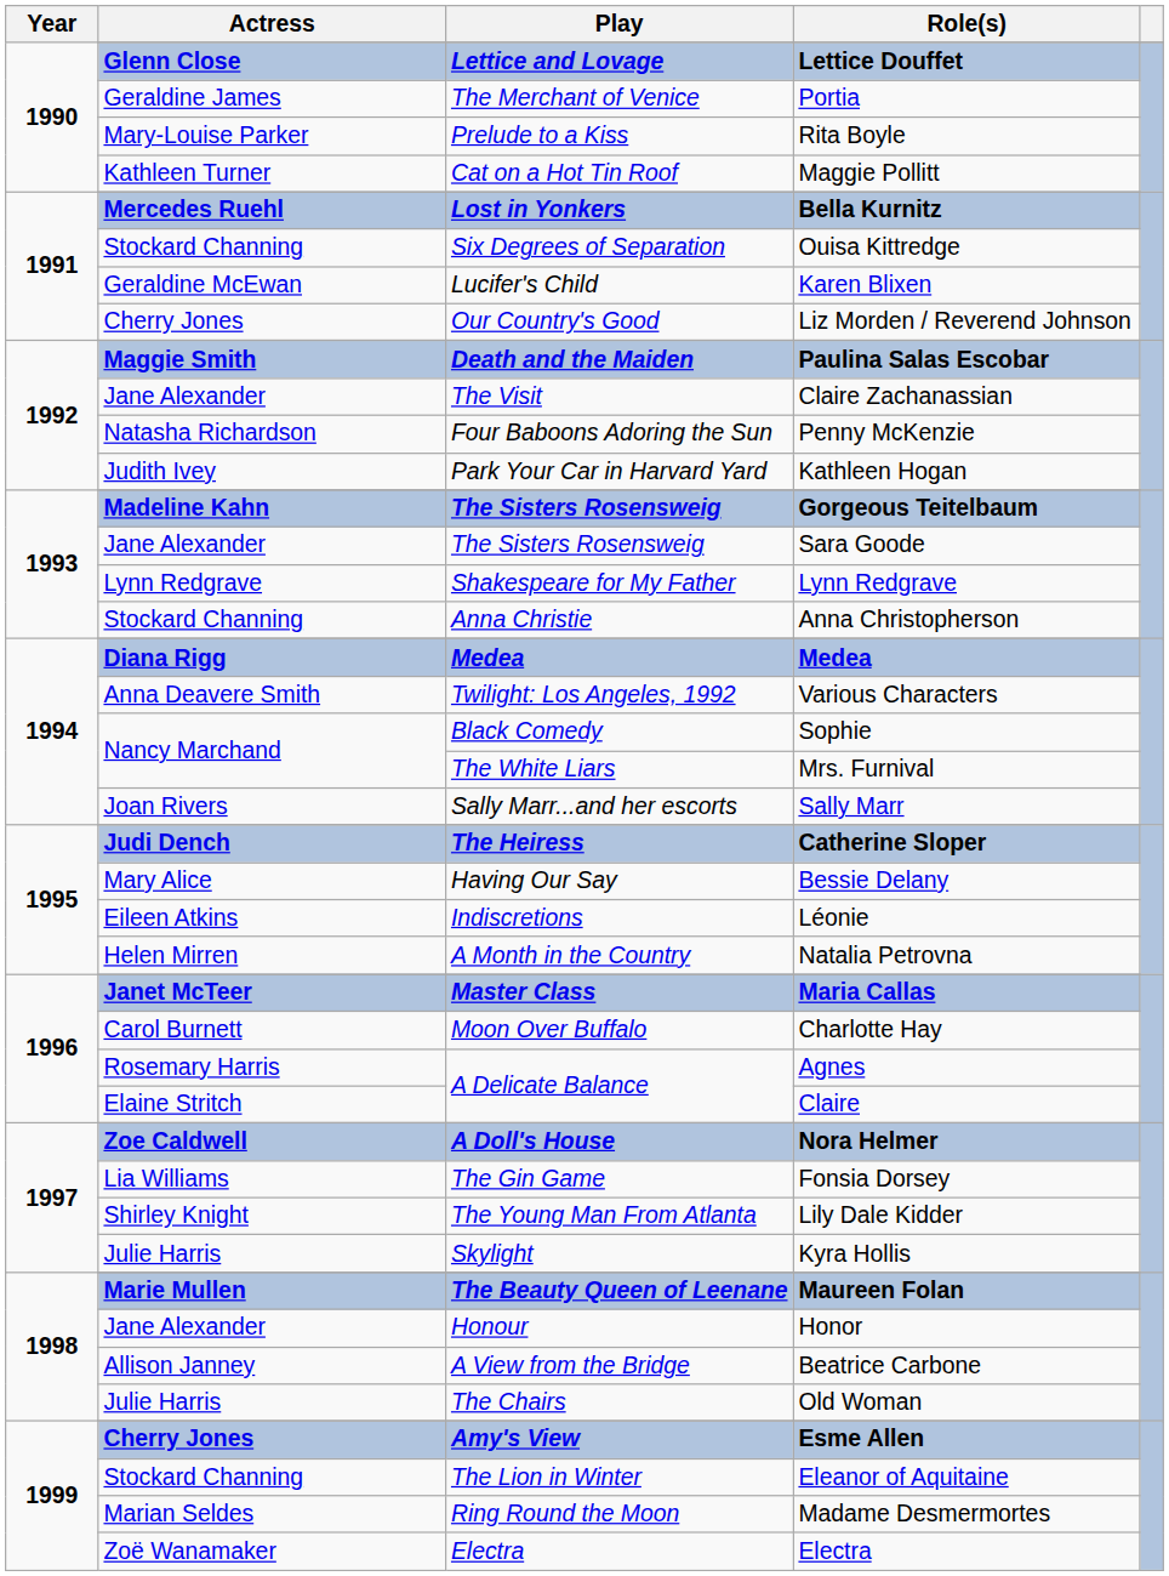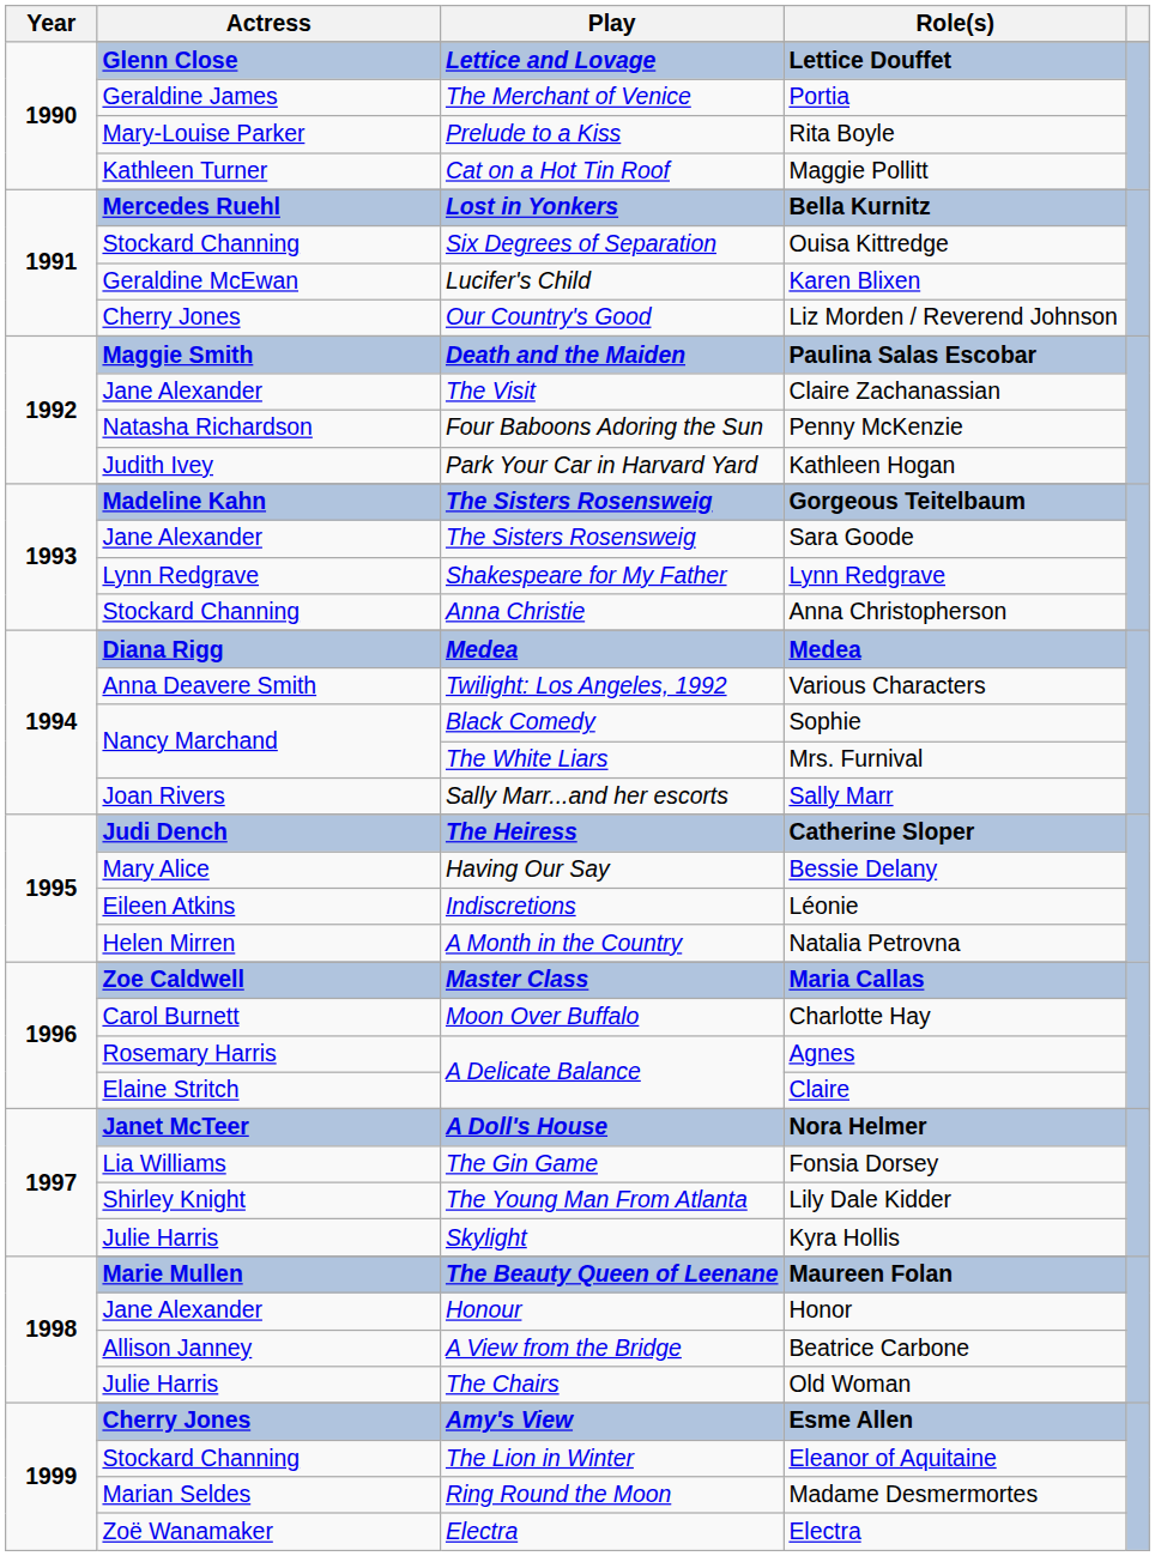 <table class="wikitable sortable">
 <tr>
 <th scope="col" style="width:8%;">Year</th>
 <th scope="col" style="width:30%;">Actress</th>
 <th scope="col" style="width:30%;">Play</th>
 <th scope="col" style="width:30%;">Role(s)</th>
 <th scope="col" style="width:2%;" class="unsortable"></th>
 </tr>
 <tr>
 <td rowspan="5" align="center"><strong>1990</strong> <br> </td>
 </tr>
 <tr style="background:#B0C4DE">
 <td><strong><a href='#'>Glenn Close</a></strong></td>
 <td><strong><em><a href='#'>Lettice and Lovage</a></em></strong></td>
 <td><strong>Lettice Douffet</strong></td>
 <td rowspan="5" align="center"></td>
 </tr>
 <tr>
 <td><a href='#'>Geraldine James</a></td>
 <td><em><a href='#'>The Merchant of Venice</a></em></td>
 <td><a href='#'>Portia</a></td>
 </tr>
 <tr>
 <td><a href='#'>Mary-Louise Parker</a></td>
 <td><em><a href='#'>Prelude to a Kiss</a></em></td>
 <td>Rita Boyle</td>
 </tr>
 <tr>
 <td><a href='#'>Kathleen Turner</a></td>
 <td><em><a href='#'>Cat on a Hot Tin Roof</a></em></td>
 <td>Maggie Pollitt</td>
 </tr>
 <tr>
 <td rowspan="5" align="center"><strong>1991</strong> <br> </td>
 </tr>
 <tr style="background:#B0C4DE">
 <td><strong><a href='#'>Mercedes Ruehl</a></strong></td>
 <td><strong><em><a href='#'>Lost in Yonkers</a></em></strong></td>
 <td><strong>Bella Kurnitz</strong></td>
 <td rowspan="5" align="center"></td>
 </tr>
 <tr>
 <td><a href='#'>Stockard Channing</a></td>
 <td><em><a href='#'>Six Degrees of Separation</a></em></td>
 <td>Ouisa Kittredge</td>
 </tr>
 <tr>
 <td><a href='#'>Geraldine McEwan</a></td>
 <td><em>Lucifer's Child</em></td>
 <td><a href='#'>Karen Blixen</a></td>
 </tr>
 <tr>
 <td><a href='#'>Cherry Jones</a></td>
 <td><em><a href='#'>Our Country's Good</a></em></td>
 <td>Liz Morden / Reverend Johnson</td>
 </tr>
 <tr>
 <td rowspan="5" align="center"><strong>1992</strong> <br> </td>
 </tr>
 <tr style="background:#B0C4DE">
 <td><strong><a href='#'>Maggie Smith</a></strong></td>
 <td><strong><em><a href='#'>Death and the Maiden</a></em></strong></td>
 <td><strong>Paulina Salas Escobar</strong></td>
 <td rowspan="5" align="center"></td>
 </tr>
 <tr>
 <td><a href='#'>Jane Alexander</a></td>
 <td><em><a href='#'>The Visit</a></em></td>
 <td>Claire Zachanassian</td>
 </tr>
 <tr>
 <td><a href='#'>Natasha Richardson</a></td>
 <td><em>Four Baboons Adoring the Sun</em></td>
 <td>Penny McKenzie</td>
 </tr>
 <tr>
 <td><a href='#'>Judith Ivey</a></td>
 <td><em>Park Your Car in Harvard Yard</em></td>
 <td>Kathleen Hogan</td>
 </tr>
 <tr>
 <td rowspan="5" align="center"><strong>1993</strong> <br> </td>
 </tr>
 <tr style="background:#B0C4DE">
 <td><strong><a href='#'>Madeline Kahn</a></strong></td>
 <td><strong><em><a href='#'>The Sisters Rosensweig</a></em></strong></td>
 <td><strong>Gorgeous Teitelbaum</strong></td>
 <td rowspan="5" align="center"></td>
 </tr>
 <tr>
 <td><a href='#'>Jane Alexander</a></td>
 <td><em><a href='#'>The Sisters Rosensweig</a></em></td>
 <td>Sara Goode</td>
 </tr>
 <tr>
 <td><a href='#'>Lynn Redgrave</a></td>
 <td><em><a href='#'>Shakespeare for My Father</a></em></td>
 <td><a href='#'>Lynn Redgrave</a></td>
 </tr>
 <tr>
 <td><a href='#'>Stockard Channing</a></td>
 <td><em><a href='#'>Anna Christie</a></em></td>
 <td>Anna Christopherson</td>
 </tr>
 <tr>
 <td rowspan="6" align="center"><strong>1994</strong> <br> </td>
 </tr>
 <tr style="background:#B0C4DE">
 <td><strong><a href='#'>Diana Rigg</a></strong></td>
 <td><strong><em><a href='#'>Medea</a></em></strong></td>
 <td><strong><a href='#'>Medea</a></strong></td>
 <td rowspan="6" align="center"></td>
 </tr>
 <tr>
 <td><a href='#'>Anna Deavere Smith</a></td>
 <td><em><a href='#'>Twilight: Los Angeles, 1992</a></em></td>
 <td>Various Characters</td>
 </tr>
 <tr>
 <td rowspan="2"><a href='#'>Nancy Marchand</a></td>
 <td><em><a href='#'>Black Comedy</a></em></td>
 <td>Sophie</td>
 </tr>
 <tr>
 <td><em><a href='#'>The White Liars</a></em></td>
 <td>Mrs. Furnival</td>
 </tr>
 <tr>
 <td><a href='#'>Joan Rivers</a></td>
 <td><em>Sally Marr...and her escorts</em></td>
 <td><a href='#'>Sally Marr</a></td>
 </tr>
 <tr>
 <td rowspan="5" align="center"><strong>1995</strong> <br> </td>
 </tr>
 <tr style="background:#B0C4DE">
 <td><strong><a href='#'>Judi Dench</a></strong></td>
 <td><strong><em><a href='#'>The Heiress</a></em></strong></td>
 <td><strong>Catherine Sloper</strong></td>
 <td rowspan="5" align="center"></td>
 </tr>
 <tr>
 <td><a href='#'>Mary Alice</a></td>
 <td><em>Having Our Say</em></td>
 <td><a href='#'>Bessie Delany</a></td>
 </tr>
 <tr>
 <td><a href='#'>Eileen Atkins</a></td>
 <td><em><a href='#'>Indiscretions</a></em></td>
 <td>Léonie</td>
 </tr>
 <tr>
 <td><a href='#'>Helen Mirren</a></td>
 <td><em><a href='#'>A Month in the Country</a></em></td>
 <td>Natalia Petrovna</td>
 </tr>
 <tr>
 <td rowspan="5" align="center"><strong>1996</strong> <br> </td>
 </tr>
 <tr style="background:#B0C4DE">
-<td><strong><a href='#'>Janet McTeer</a></strong></td>
+<td><strong><a href='#'>Zoe Caldwell</a></strong></td>
 <td><strong><em><a href='#'>Master Class</a></em></strong></td>
 <td><strong><a href='#'>Maria Callas</a></strong></td>
 <td rowspan="5" align="center"></td>
 </tr>
 <tr>
 <td><a href='#'>Carol Burnett</a></td>
 <td><em><a href='#'>Moon Over Buffalo</a></em></td>
 <td>Charlotte Hay</td>
 </tr>
 <tr>
 <td><a href='#'>Rosemary Harris</a></td>
 <td rowspan="2"><em><a href='#'>A Delicate Balance</a></em></td>
 <td><a href='#'>Agnes</a></td>
 </tr>
 <tr>
 <td><a href='#'>Elaine Stritch</a></td>
 <td><a href='#'>Claire</a></td>
 </tr>
 <tr>
 <td rowspan="5" align="center"><strong>1997</strong> <br> </td>
 </tr>
 <tr style="background:#B0C4DE">
-<td><strong><a href='#'>Zoe Caldwell</a></strong></td>
+<td><strong><a href='#'>Janet McTeer</a></strong></td>
 <td><strong><em><a href='#'>A Doll's House</a></em></strong></td>
 <td><strong>Nora Helmer</strong></td>
 <td rowspan="5" align="center"></td>
 </tr>
 <tr>
 <td><a href='#'>Lia Williams</a></td>
 <td><em><a href='#'>The Gin Game</a></em></td>
 <td>Fonsia Dorsey</td>
 </tr>
 <tr>
 <td><a href='#'>Shirley Knight</a></td>
 <td><em><a href='#'>The Young Man From Atlanta</a></em></td>
 <td>Lily Dale Kidder</td>
 </tr>
 <tr>
 <td><a href='#'>Julie Harris</a></td>
 <td><em><a href='#'>Skylight</a></em></td>
 <td>Kyra Hollis</td>
 </tr>
 <tr>
 <td rowspan="5" align="center"><strong>1998</strong> <br> </td>
 </tr>
 <tr style="background:#B0C4DE">
 <td><strong><a href='#'>Marie Mullen</a></strong></td>
 <td><strong><em><a href='#'>The Beauty Queen of Leenane</a></em></strong></td>
 <td><strong>Maureen Folan</strong></td>
 <td rowspan="5" align="center"></td>
 </tr>
 <tr>
 <td><a href='#'>Jane Alexander</a></td>
 <td><em><a href='#'>Honour</a></em></td>
 <td>Honor</td>
 </tr>
 <tr>
 <td><a href='#'>Allison Janney</a></td>
 <td><em><a href='#'>A View from the Bridge</a></em></td>
 <td>Beatrice Carbone</td>
 </tr>
 <tr>
 <td><a href='#'>Julie Harris</a></td>
 <td><em><a href='#'>The Chairs</a></em></td>
 <td>Old Woman</td>
 </tr>
 <tr>
 <td rowspan="5" align="center"><strong>1999</strong> <br> </td>
 </tr>
 <tr style="background:#B0C4DE">
 <td><strong><a href='#'>Cherry Jones</a></strong></td>
 <td><strong><em><a href='#'>Amy's View</a></em></strong></td>
 <td><strong>Esme Allen</strong></td>
 <td rowspan="5" align="center"></td>
 </tr>
 <tr>
 <td><a href='#'>Stockard Channing</a></td>
 <td><em><a href='#'>The Lion in Winter</a></em></td>
 <td><a href='#'>Eleanor of Aquitaine</a></td>
 </tr>
 <tr>
 <td><a href='#'>Marian Seldes</a></td>
 <td><em><a href='#'>Ring Round the Moon</a></em></td>
 <td>Madame Desmermortes</td>
 </tr>
 <tr>
 <td><a href='#'>Zoë Wanamaker</a></td>
 <td><em><a href='#'>Electra</a></em></td>
 <td><a href='#'>Electra</a></td>
 </tr>
 </table>
